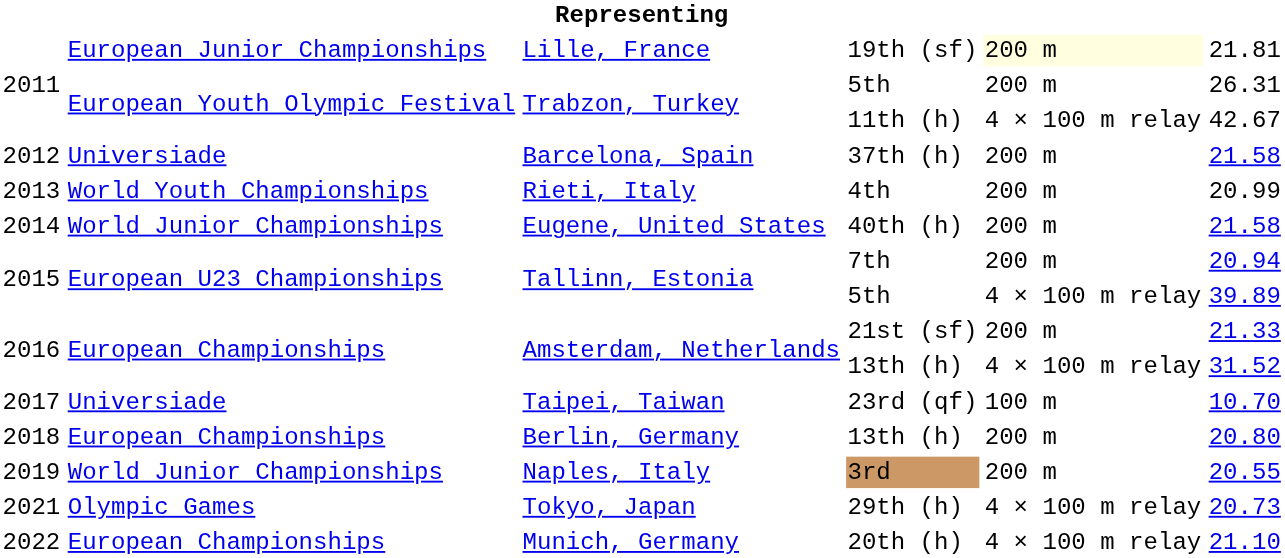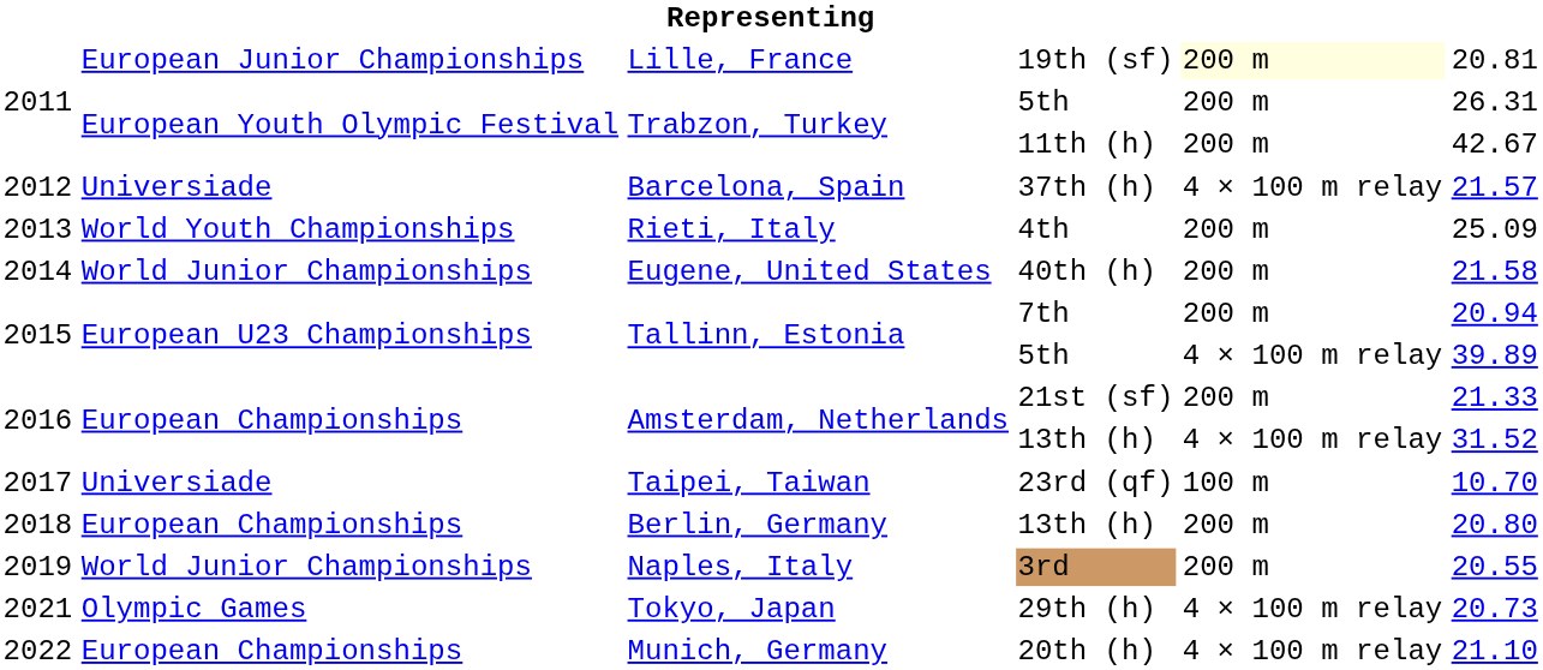 <table>
 <tr>
 <th colspan="6">Representing </th>
 </tr>
 <tr>
 <td rowspan=3>2011</td>
 <td><a href='#'>European Junior Championships</a></td>
 <td><a href='#'>Lille, France</a></td>
 <td>19th (sf)</td>
 <td style="background: lightyellow;">200 m</td>
-<td>21.81</td>
+<td>20.81</td>
 </tr>
 <tr>
 <td rowspan=2><a href='#'>European Youth Olympic Festival</a></td>
 <td rowspan=2><a href='#'>Trabzon, Turkey</a></td>
 <td>5th</td>
 <td>200 m</td>
 <td>26.31</td>
 </tr>
 <tr>
 <td>11th (h)</td>
-<td>4 × 100 m relay</td>
+<td>200 m</td>
 <td>42.67</td>
 </tr>
 <tr>
 <td>2012</td>
 <td><a href='#'>Universiade</a></td>
 <td><a href='#'>Barcelona, Spain</a></td>
 <td>37th (h)</td>
-<td>200 m</td>
-<td><a href='#'>21.58</a></td>
+<td>4 × 100 m relay</td>
+<td><a href='#'>21.57</a></td>
 </tr>
 <tr>
 <td>2013</td>
 <td><a href='#'>World Youth Championships</a></td>
 <td><a href='#'>Rieti, Italy</a></td>
 <td>4th</td>
 <td>200 m</td>
-<td>20.99</td>
+<td>25.09</td>
 </tr>
 <tr>
 <td>2014</td>
 <td><a href='#'>World Junior Championships</a></td>
 <td><a href='#'>Eugene, United States</a></td>
 <td>40th (h)</td>
 <td>200 m</td>
 <td><a href='#'>21.58</a></td>
 </tr>
 <tr>
 <td rowspan=2>2015</td>
 <td rowspan=2><a href='#'>European U23 Championships</a></td>
 <td rowspan=2><a href='#'>Tallinn, Estonia</a></td>
 <td>7th</td>
 <td>200 m</td>
 <td><a href='#'>20.94</a></td>
 </tr>
 <tr>
 <td>5th</td>
 <td>4 × 100 m relay</td>
 <td><a href='#'>39.89</a></td>
 </tr>
 <tr>
 <td rowspan=2>2016</td>
 <td rowspan=2><a href='#'>European Championships</a></td>
 <td rowspan=2><a href='#'>Amsterdam, Netherlands</a></td>
 <td>21st (sf)</td>
 <td>200 m</td>
 <td><a href='#'>21.33</a></td>
 </tr>
 <tr>
 <td>13th (h)</td>
 <td>4 × 100 m relay</td>
 <td><a href='#'>31.52</a></td>
 </tr>
 <tr>
 <td>2017</td>
 <td><a href='#'>Universiade</a></td>
 <td><a href='#'>Taipei, Taiwan</a></td>
 <td>23rd (qf)</td>
 <td>100 m</td>
 <td><a href='#'>10.70</a></td>
 </tr>
 <tr>
 <td>2018</td>
 <td><a href='#'>European Championships</a></td>
 <td><a href='#'>Berlin, Germany</a></td>
 <td>13th (h)</td>
 <td>200 m</td>
 <td><a href='#'>20.80</a></td>
 </tr>
 <tr>
 <td>2019</td>
 <td><a href='#'>World Junior Championships</a></td>
 <td><a href='#'>Naples, Italy</a></td>
 <td bgcolor=cc9966>3rd</td>
 <td>200 m</td>
 <td><a href='#'>20.55</a></td>
 </tr>
 <tr>
 <td>2021</td>
 <td><a href='#'>Olympic Games</a></td>
 <td><a href='#'>Tokyo, Japan</a></td>
 <td>29th (h)</td>
 <td>4 × 100 m relay</td>
 <td><a href='#'>20.73</a></td>
 </tr>
 <tr>
 <td>2022</td>
 <td><a href='#'>European Championships</a></td>
 <td><a href='#'>Munich, Germany</a></td>
 <td>20th (h)</td>
 <td>4 × 100 m relay</td>
 <td><a href='#'>21.10</a></td>
 </tr>
 </table>
